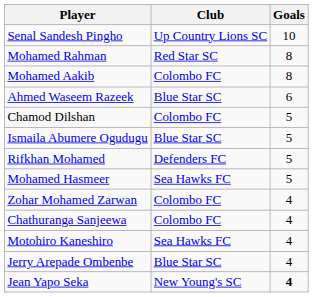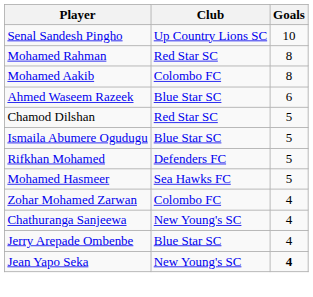 <table class="wikitable" style="text-align:center">
 <tr>
 <th>Player</th>
 <th>Club</th>
 <th>Goals</th>
 </tr>
 <tr>
 <td align="left"> <a href='#'>Senal Sandesh Pingho</a></td>
 <td align="left"><a href='#'>Up Country Lions SC</a></td>
 <td>10</td>
 </tr>
 <tr>
 <td align="left"> <a href='#'>Mohamed Rahman</a></td>
 <td align="left"><a href='#'>Red Star SC</a></td>
 <td>8</td>
 </tr>
 <tr>
 <td align="left"> <a href='#'>Mohamed Aakib</a></td>
 <td align="left"><a href='#'>Colombo FC</a></td>
 <td>8</td>
 </tr>
 <tr>
 <td align="left"> <a href='#'>Ahmed Waseem Razeek</a></td>
 <td align="left"><a href='#'>Blue Star SC</a></td>
 <td>6</td>
 </tr>
 <tr>
 <td align="left"> Chamod Dilshan</td>
-<td align="left"><a href='#'>Colombo FC</a></td>
+<td align="left"><a href='#'>Red Star SC</a></td>
 <td>5</td>
 </tr>
 <tr>
 <td align="left"> <a href='#'>Ismaila Abumere Ogudugu</a></td>
 <td align="left"><a href='#'>Blue Star SC</a></td>
 <td>5</td>
 </tr>
 <tr>
 <td align="left"> <a href='#'>Rifkhan Mohamed</a></td>
 <td align="left"><a href='#'>Defenders FC</a></td>
 <td>5</td>
 </tr>
 <tr>
 <td align="left"> <a href='#'>Mohamed Hasmeer</a></td>
 <td align="left"><a href='#'>Sea Hawks FC</a></td>
 <td>5</td>
 </tr>
 <tr>
 <td align="left"> <a href='#'>Zohar Mohamed Zarwan</a></td>
 <td align="left"><a href='#'>Colombo FC</a></td>
 <td>4</td>
 </tr>
 <tr>
 <td align="left"> <a href='#'>Chathuranga Sanjeewa</a></td>
-<td align="left"><a href='#'>Colombo FC</a></td>
-<td>4</td>
-</tr>
-<tr>
-<td align="left"> <a href='#'>Motohiro Kaneshiro</a></td>
-<td align="left"><a href='#'>Sea Hawks FC</a></td>
+<td align="left"><a href='#'>New Young's SC</a></td>
 <td>4</td>
 </tr>
 <tr>
 <td align="left"> <a href='#'>Jerry Arepade Ombenbe</a></td>
 <td align="left"><a href='#'>Blue Star SC</a></td>
 <td>4</td>
 </tr>
 <tr>
 <td align="left"> <a href='#'>Jean Yapo Seka</a></td>
 <td align="left"><a href='#'>New Young's SC</a></td>
 <td><strong>4</strong></td>
 </tr>
 </table>
